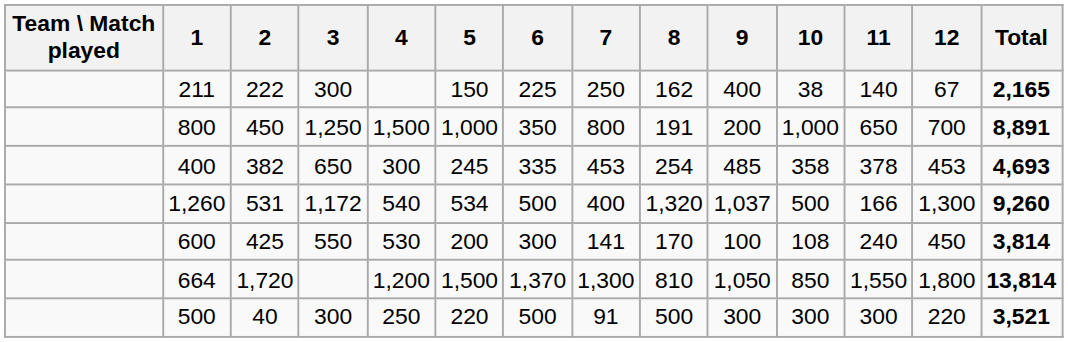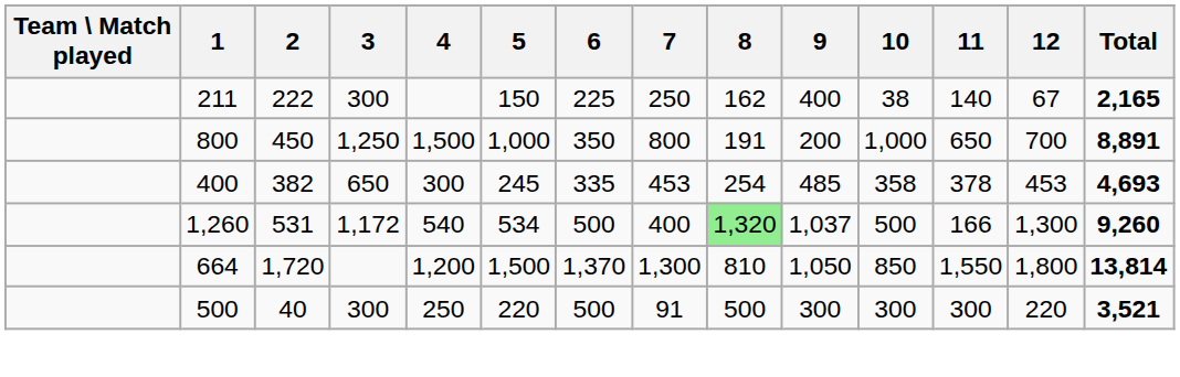 <table class="wikitable sortable" style="font-size: 74%; text-align:center;">
 <tr>
 <th style="width:76px;">Team \ Match played</th>
 <th align=center>1</th>
 <th align=center>2</th>
 <th align=center>3</th>
 <th align=center>4</th>
 <th align=center>5</th>
 <th align=center>6</th>
 <th align=center>7</th>
 <th align=center>8</th>
 <th align=center>9</th>
 <th align=center>10</th>
 <th align=center>11</th>
 <th align=center>12</th>
 <th align=center>Total</th>
 </tr>
 <tr align=center>
 <td align=left></td>
 <td>211</td>
 <td>222</td>
 <td>300</td>
 <td></td>
 <td>150</td>
 <td>225</td>
 <td>250</td>
 <td>162</td>
 <td>400</td>
 <td>38</td>
 <td>140</td>
 <td>67</td>
 <td><strong>2,165</strong></td>
 </tr>
 <tr align=center>
 <td align=left></td>
 <td>800</td>
 <td>450</td>
 <td>1,250</td>
 <td>1,500</td>
 <td>1,000</td>
 <td>350</td>
 <td>800</td>
 <td>191</td>
 <td>200</td>
 <td>1,000</td>
 <td>650</td>
 <td>700</td>
 <td><strong>8,891</strong></td>
 </tr>
 <tr align=center>
 <td align=left></td>
 <td>400</td>
 <td>382</td>
 <td>650</td>
 <td>300</td>
 <td>245</td>
 <td>335</td>
 <td>453</td>
 <td>254</td>
 <td>485</td>
 <td>358</td>
 <td>378</td>
 <td>453</td>
 <td><strong>4,693</strong></td>
 </tr>
 <tr align=center>
 <td align=left></td>
 <td>1,260</td>
 <td>531</td>
 <td>1,172</td>
 <td>540</td>
 <td>534</td>
 <td>500</td>
 <td>400</td>
-<td>1,320</td>
+<td style="background: lightgreen;">1,320</td>
 <td>1,037</td>
 <td>500</td>
 <td>166</td>
 <td>1,300</td>
 <td><strong>9,260</strong></td>
-</tr>
-<tr align=center>
-<td align=left></td>
-<td>600</td>
-<td>425</td>
-<td>550</td>
-<td>530</td>
-<td>200</td>
-<td>300</td>
-<td>141</td>
-<td>170</td>
-<td>100</td>
-<td>108</td>
-<td>240</td>
-<td>450</td>
-<td><strong>3,814</strong></td>
 </tr>
 <tr align=center>
 <td align=left></td>
 <td>664</td>
 <td>1,720</td>
 <td></td>
 <td>1,200</td>
 <td>1,500</td>
 <td>1,370</td>
 <td>1,300</td>
 <td>810</td>
 <td>1,050</td>
 <td>850</td>
 <td>1,550</td>
 <td>1,800</td>
 <td><strong>13,814</strong></td>
 </tr>
 <tr align=center>
 <td align=left></td>
 <td>500</td>
 <td>40</td>
 <td>300</td>
 <td>250</td>
 <td>220</td>
 <td>500</td>
 <td>91</td>
 <td>500</td>
 <td>300</td>
 <td>300</td>
 <td>300</td>
 <td>220</td>
 <td><strong>3,521</strong></td>
 </tr>
 </table>
